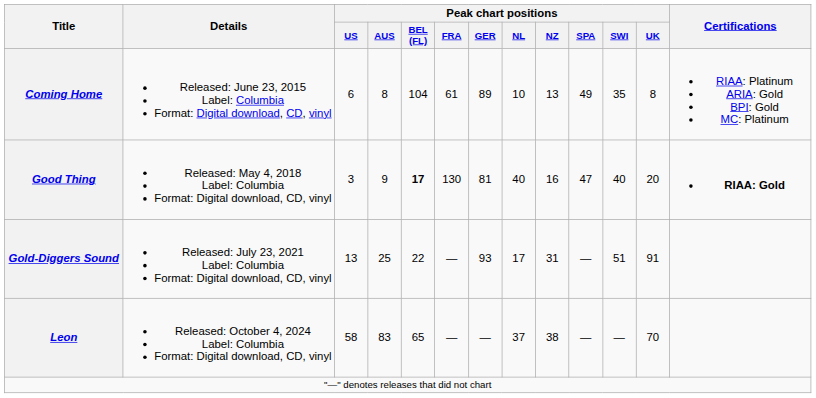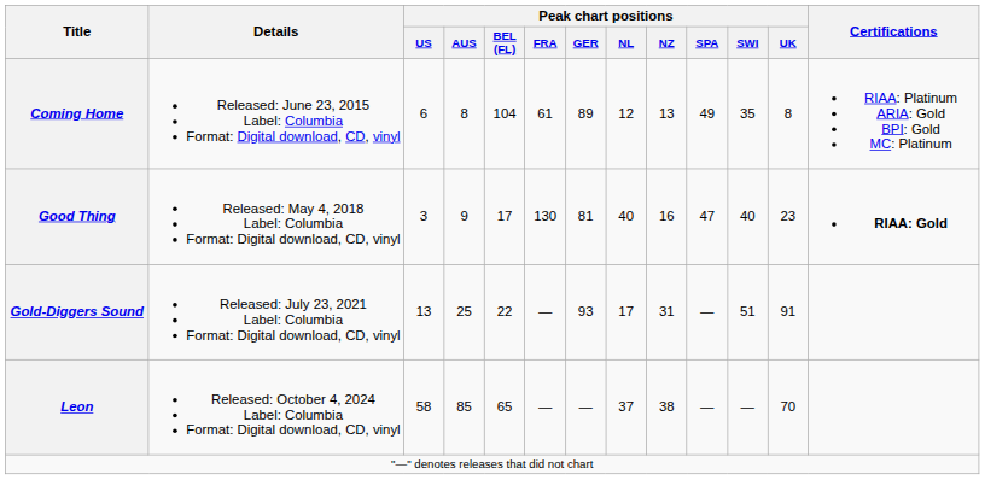 <table class="wikitable plainrowheaders" style="text-align:center;">
 <tr>
 <th scope="col" rowspan="2" style="width:10em;">Title</th>
 <th scope="col" rowspan="2">Details</th>
 <th scope="col" colspan="10">Peak chart positions</th>
 <th scope="col" rowspan="2" style="width:12em;"><a href='#'>Certifications</a></th>
 </tr>
 <tr>
 <th scope="col" style="width:3em;font-size:85%;"><a href='#'>US</a><br></th>
 <th scope="col" style="width:3em;font-size:85%;"><a href='#'>AUS</a><br></th>
 <th scope="col" style="width:3em;font-size:85%;"><a href='#'>BEL (FL)</a><br></th>
 <th scope="col" style="width:3em;font-size:85%;"><a href='#'>FRA</a><br></th>
 <th scope="col" style="width:3em;font-size:85%;"><a href='#'>GER</a><br></th>
 <th scope="col" style="width:3em;font-size:85%;"><a href='#'>NL</a><br></th>
 <th scope="col" style="width:3em;font-size:85%;"><a href='#'>NZ</a><br></th>
 <th scope="col" style="width:3em;font-size:85%;"><a href='#'>SPA</a><br></th>
 <th scope="col" style="width:3em;font-size:85%;"><a href='#'>SWI</a><br></th>
 <th scope="col" style="width:3em;font-size:85%;"><a href='#'>UK</a><br></th>
 </tr>
 <tr>
 <th scope="row"><em><a href='#'>Coming Home</a></em></th>
 <td><br><ul><li>Released: June 23, 2015</li><li>Label: <a href='#'>Columbia</a></li><li>Format: <a href='#'>Digital download</a>, <a href='#'>CD</a>, <a href='#'>vinyl</a></li></ul></td>
 <td>6</td>
 <td>8</td>
 <td>104</td>
 <td>61</td>
 <td>89</td>
-<td>10</td>
+<td>12</td>
 <td>13</td>
 <td>49</td>
 <td>35</td>
 <td>8</td>
 <td><br><ul><li><a href='#'>RIAA</a>: Platinum</li><li><a href='#'>ARIA</a>: Gold</li><li><a href='#'>BPI</a>: Gold</li><li><a href='#'>MC</a>: Platinum</li></ul></td>
 </tr>
 <tr>
 <th scope="row"><em><a href='#'>Good Thing</a></em></th>
 <td><br><ul><li>Released: May 4, 2018</li><li>Label: Columbia</li><li>Format: Digital download, CD, vinyl</li></ul></td>
 <td>3</td>
 <td>9</td>
-<td><strong>17</strong></td>
+<td>17</td>
 <td>130</td>
 <td>81</td>
 <td>40</td>
 <td>16</td>
 <td>47</td>
 <td>40</td>
-<td>20</td>
+<td>23</td>
 <td><strong><br><ul><li>RIAA: Gold</li></ul></strong></td>
 </tr>
 <tr>
 <th scope="row"><em><a href='#'>Gold-Diggers Sound</a></em></th>
 <td><br><ul><li>Released: July 23, 2021</li><li>Label: Columbia</li><li>Format: Digital download, CD, vinyl</li></ul></td>
 <td>13</td>
 <td>25</td>
 <td>22</td>
 <td>—</td>
 <td>93</td>
 <td>17</td>
 <td>31</td>
 <td>—</td>
 <td>51</td>
 <td>91</td>
 <td></td>
 </tr>
 <tr>
 <th scope="row"><em><a href='#'>Leon</a></em></th>
 <td><br><ul><li>Released: October 4, 2024</li><li>Label: Columbia</li><li>Format: Digital download, CD, vinyl</li></ul></td>
 <td>58</td>
-<td>83</td>
+<td>85</td>
 <td>65</td>
 <td>—</td>
 <td>—</td>
 <td>37</td>
 <td>38</td>
 <td>—</td>
 <td>—</td>
 <td>70</td>
 <td></td>
 </tr>
 <tr>
 <td colspan="13" style="font-size:85%">"—" denotes releases that did not chart</td>
 </tr>
 </table>
